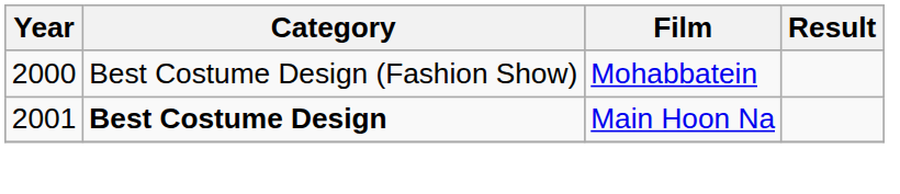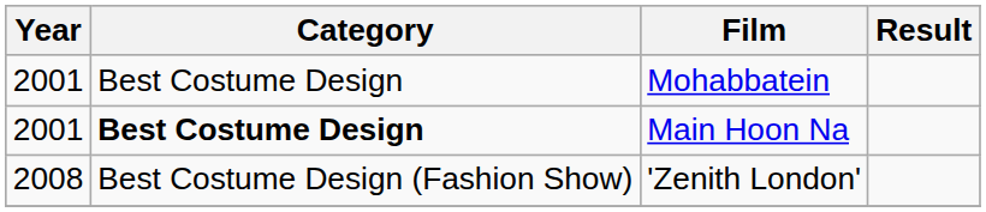 <table class="wikitable">
 <tr>
 <th>Year</th>
 <th>Category</th>
 <th>Film</th>
 <th>Result</th>
 </tr>
 <tr>
-<td>2000</td>
-<td>Best Costume Design (Fashion Show)</td>
+<td>2001</td>
+<td>Best Costume Design</td>
 <td><a href='#'>Mohabbatein</a></td>
 <td></td>
 </tr>
 <tr>
 <td>2001</td>
 <td><strong>Best Costume Design</strong></td>
 <td><a href='#'>Main Hoon Na</a></td>
 <td></td>
 </tr>
 <tr>
+<td>2008</td>
+<td>Best Costume Design (Fashion Show)</td>
+<td>'Zenith London'</td>
+<td></td>
+</tr>
+<tr>
 </tr>
 </table>
